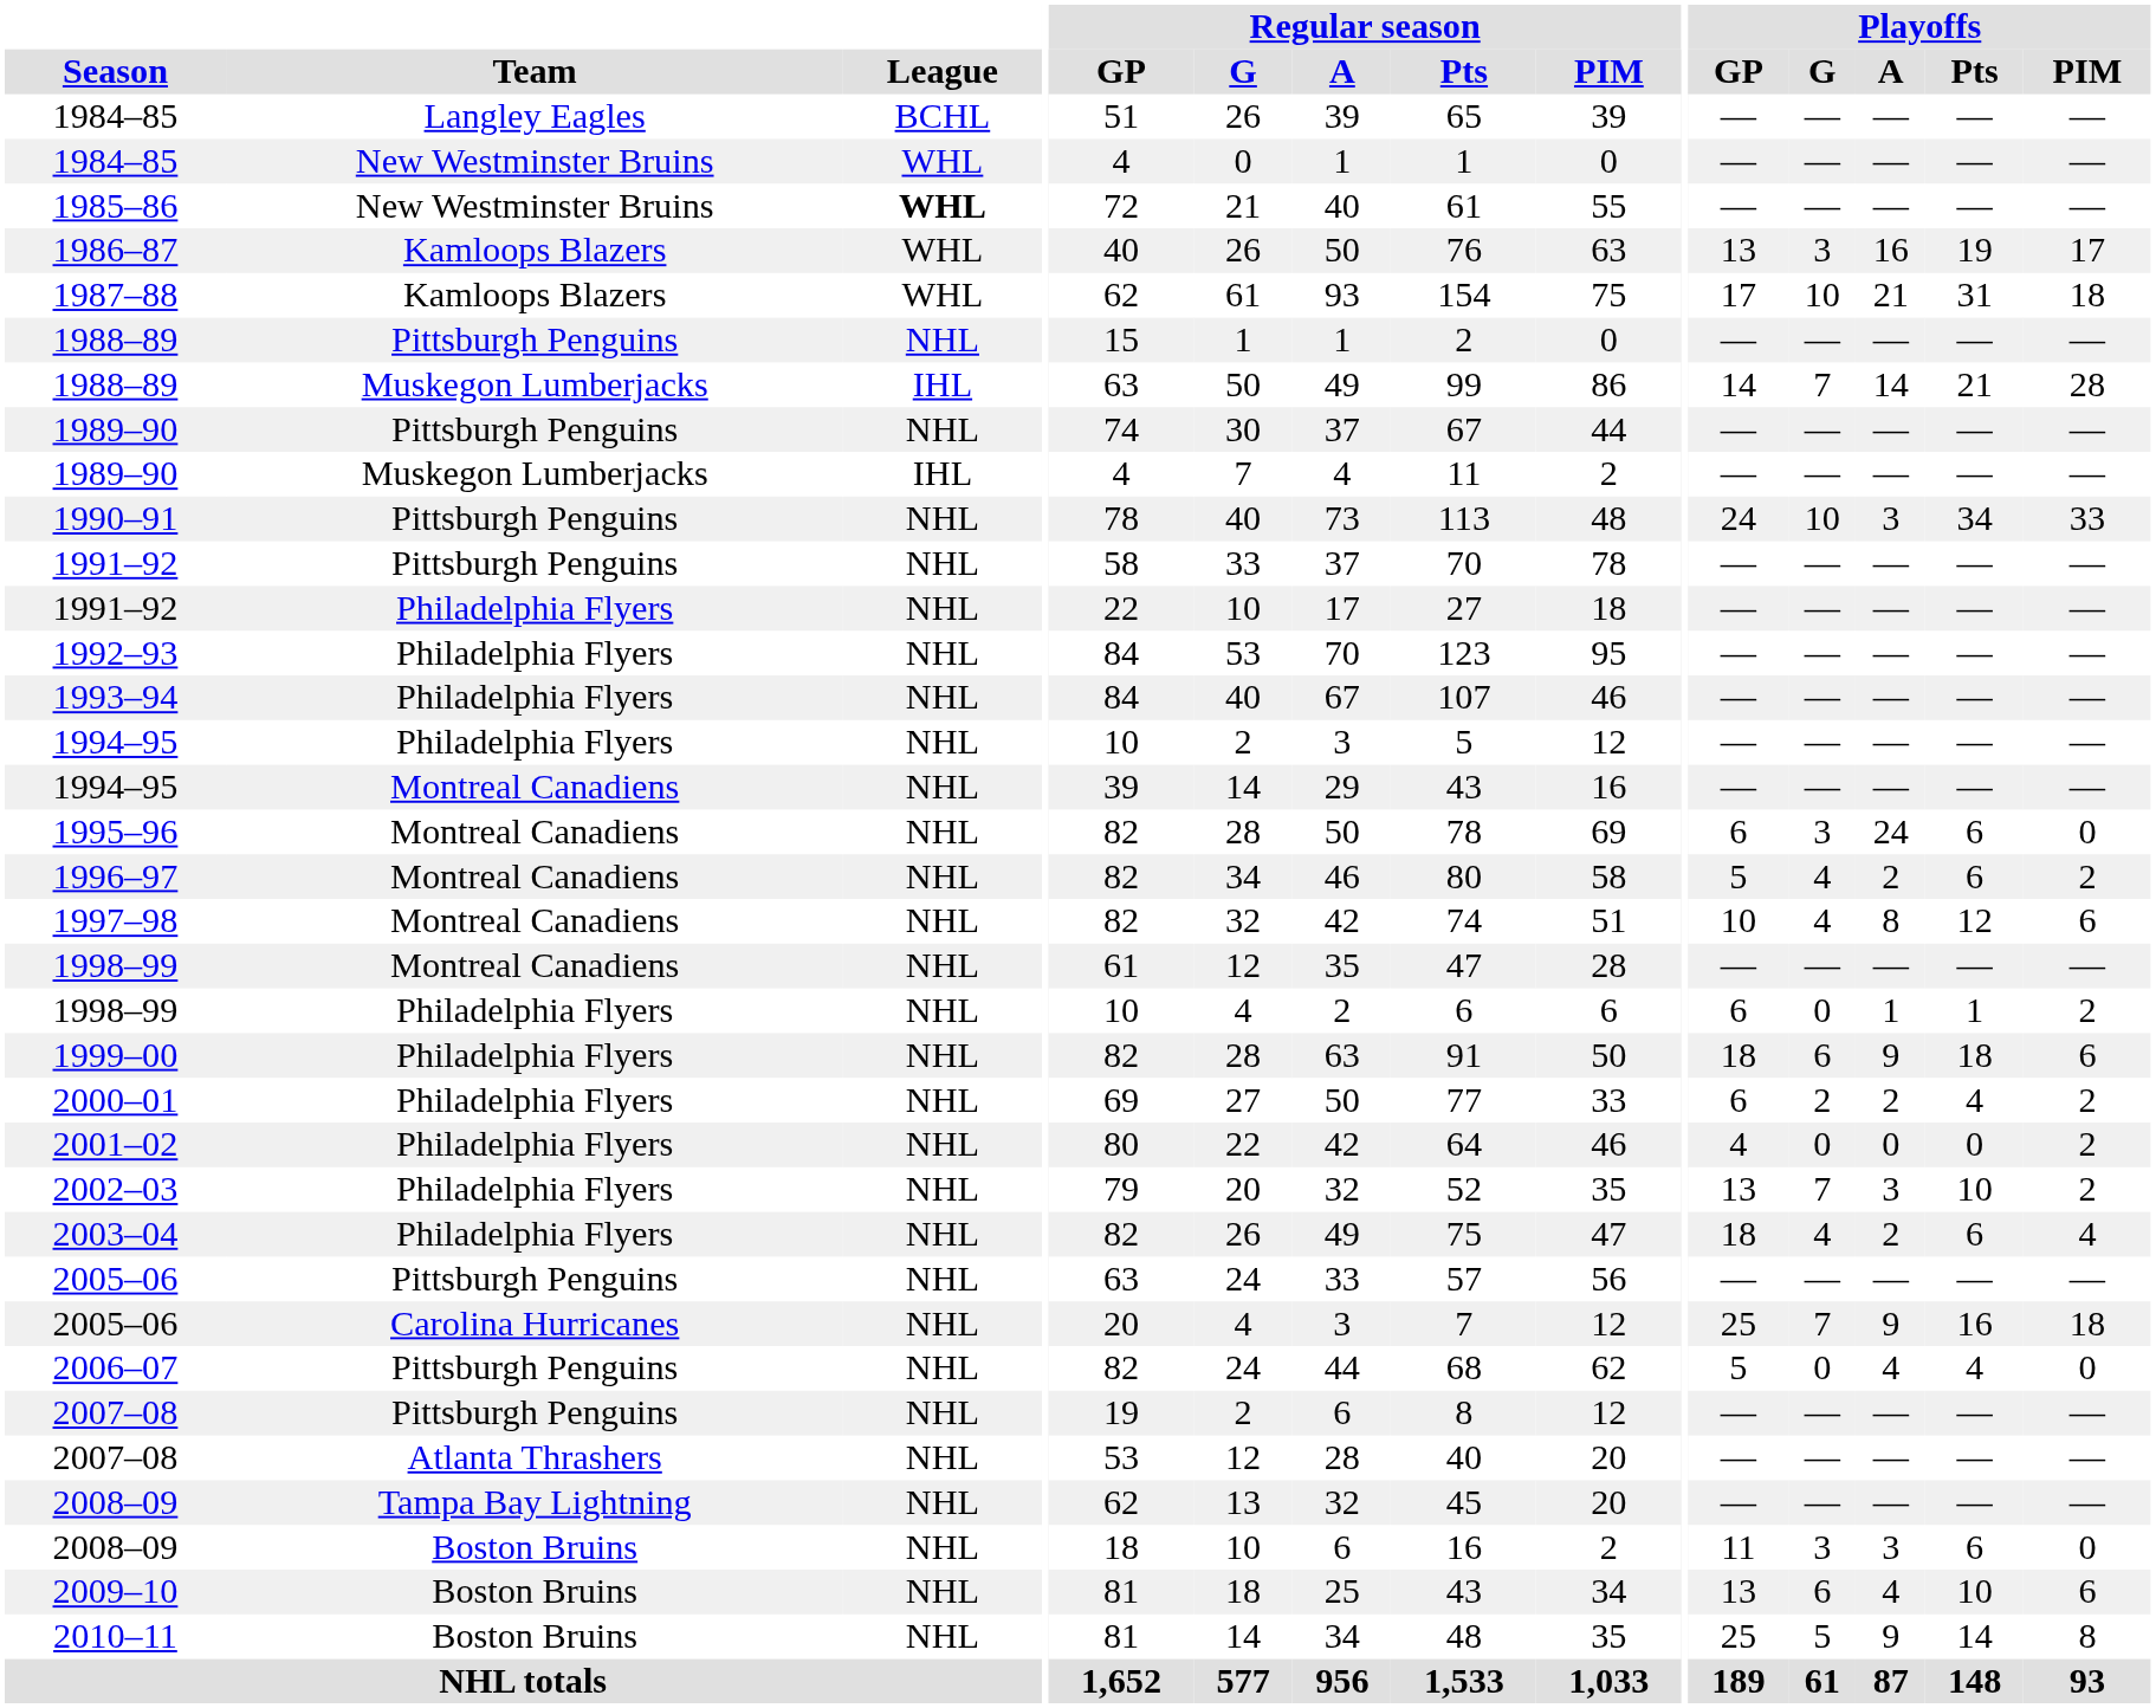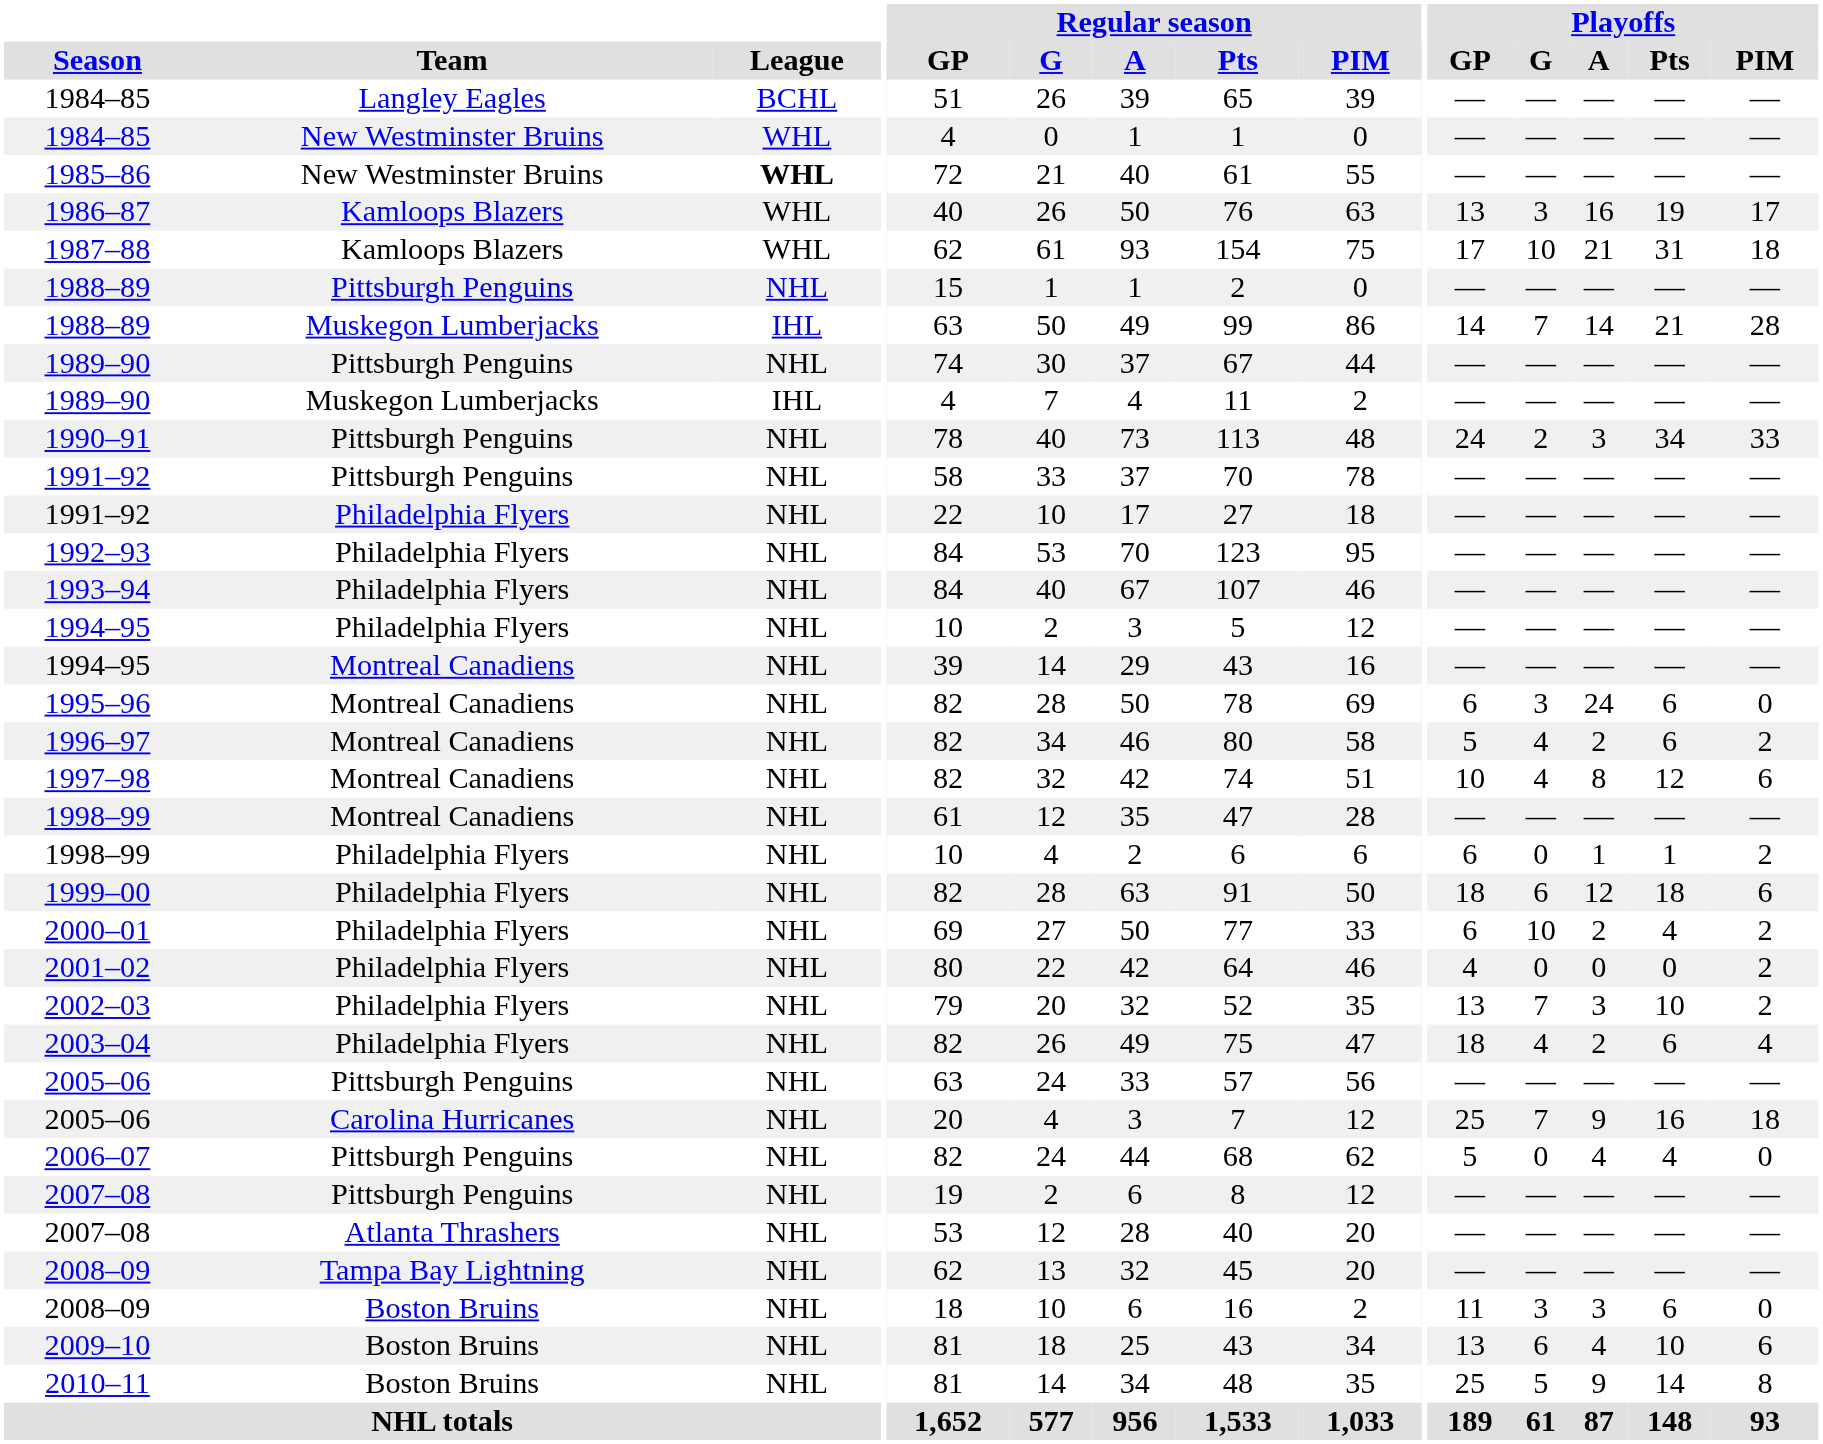 <table border="0" cellpadding="1" cellspacing="0" style="text-align:center; width:60em">
 <tr bgcolor="#e0e0e0">
 <th colspan="3" bgcolor="#ffffff"></th>
 <th rowspan="100" bgcolor="#ffffff"></th>
 <th colspan="5"><a href='#'>Regular season</a></th>
 <th rowspan="100" bgcolor="#ffffff"></th>
 <th colspan="5"><a href='#'>Playoffs</a></th>
 </tr>
 <tr bgcolor="#e0e0e0">
 <th><a href='#'>Season</a></th>
 <th>Team</th>
 <th>League</th>
 <th>GP</th>
 <th><a href='#'>G</a></th>
 <th><a href='#'>A</a></th>
 <th><a href='#'>Pts</a></th>
 <th><a href='#'>PIM</a></th>
 <th>GP</th>
 <th>G</th>
 <th>A</th>
 <th>Pts</th>
 <th>PIM</th>
 </tr>
 <tr>
 <td>1984–85</td>
 <td><a href='#'>Langley Eagles</a></td>
 <td><a href='#'>BCHL</a></td>
 <td>51</td>
 <td>26</td>
 <td>39</td>
 <td>65</td>
 <td>39</td>
 <td>—</td>
 <td>—</td>
 <td>—</td>
 <td>—</td>
 <td>—</td>
 </tr>
 <tr bgcolor="#f0f0f0">
 <td><a href='#'>1984–85</a></td>
 <td><a href='#'>New Westminster Bruins</a></td>
 <td><a href='#'>WHL</a></td>
 <td>4</td>
 <td>0</td>
 <td>1</td>
 <td>1</td>
 <td>0</td>
 <td>—</td>
 <td>—</td>
 <td>—</td>
 <td>—</td>
 <td>—</td>
 </tr>
 <tr>
 <td><a href='#'>1985–86</a></td>
 <td>New Westminster Bruins</td>
 <td><strong>WHL</strong></td>
 <td>72</td>
 <td>21</td>
 <td>40</td>
 <td>61</td>
 <td>55</td>
 <td>—</td>
 <td>—</td>
 <td>—</td>
 <td>—</td>
 <td>—</td>
 </tr>
 <tr bgcolor="#f0f0f0">
 <td><a href='#'>1986–87</a></td>
 <td><a href='#'>Kamloops Blazers</a></td>
 <td>WHL</td>
 <td>40</td>
 <td>26</td>
 <td>50</td>
 <td>76</td>
 <td>63</td>
 <td>13</td>
 <td>3</td>
 <td>16</td>
 <td>19</td>
 <td>17</td>
 </tr>
 <tr>
 <td><a href='#'>1987–88</a></td>
 <td>Kamloops Blazers</td>
 <td>WHL</td>
 <td>62</td>
 <td>61</td>
 <td>93</td>
 <td>154</td>
 <td>75</td>
 <td>17</td>
 <td>10</td>
 <td>21</td>
 <td>31</td>
 <td>18</td>
 </tr>
 <tr bgcolor="#f0f0f0">
 <td><a href='#'>1988–89</a></td>
 <td><a href='#'>Pittsburgh Penguins</a></td>
 <td><a href='#'>NHL</a></td>
 <td>15</td>
 <td>1</td>
 <td>1</td>
 <td>2</td>
 <td>0</td>
 <td>—</td>
 <td>—</td>
 <td>—</td>
 <td>—</td>
 <td>—</td>
 </tr>
 <tr>
 <td><a href='#'>1988–89</a></td>
 <td><a href='#'>Muskegon Lumberjacks</a></td>
 <td><a href='#'>IHL</a></td>
 <td>63</td>
 <td>50</td>
 <td>49</td>
 <td>99</td>
 <td>86</td>
 <td>14</td>
 <td>7</td>
 <td>14</td>
 <td>21</td>
 <td>28</td>
 </tr>
 <tr bgcolor="#f0f0f0">
 <td><a href='#'>1989–90</a></td>
 <td>Pittsburgh Penguins</td>
 <td>NHL</td>
 <td>74</td>
 <td>30</td>
 <td>37</td>
 <td>67</td>
 <td>44</td>
 <td>—</td>
 <td>—</td>
 <td>—</td>
 <td>—</td>
 <td>—</td>
 </tr>
 <tr>
 <td><a href='#'>1989–90</a></td>
 <td>Muskegon Lumberjacks</td>
 <td>IHL</td>
 <td>4</td>
 <td>7</td>
 <td>4</td>
 <td>11</td>
 <td>2</td>
 <td>—</td>
 <td>—</td>
 <td>—</td>
 <td>—</td>
 <td>—</td>
 </tr>
 <tr bgcolor="#f0f0f0">
 <td><a href='#'>1990–91</a></td>
 <td>Pittsburgh Penguins</td>
 <td>NHL</td>
 <td>78</td>
 <td>40</td>
 <td>73</td>
 <td>113</td>
 <td>48</td>
 <td>24</td>
-<td>10</td>
+<td>2</td>
 <td>3</td>
 <td>34</td>
 <td>33</td>
 </tr>
 <tr>
 <td><a href='#'>1991–92</a></td>
 <td>Pittsburgh Penguins</td>
 <td>NHL</td>
 <td>58</td>
 <td>33</td>
 <td>37</td>
 <td>70</td>
 <td>78</td>
 <td>—</td>
 <td>—</td>
 <td>—</td>
 <td>—</td>
 <td>—</td>
 </tr>
 <tr bgcolor="#f0f0f0">
 <td>1991–92</td>
 <td><a href='#'>Philadelphia Flyers</a></td>
 <td>NHL</td>
 <td>22</td>
 <td>10</td>
 <td>17</td>
 <td>27</td>
 <td>18</td>
 <td>—</td>
 <td>—</td>
 <td>—</td>
 <td>—</td>
 <td>—</td>
 </tr>
 <tr>
 <td><a href='#'>1992–93</a></td>
 <td>Philadelphia Flyers</td>
 <td>NHL</td>
 <td>84</td>
 <td>53</td>
 <td>70</td>
 <td>123</td>
 <td>95</td>
 <td>—</td>
 <td>—</td>
 <td>—</td>
 <td>—</td>
 <td>—</td>
 </tr>
 <tr bgcolor="#f0f0f0">
 <td><a href='#'>1993–94</a></td>
 <td>Philadelphia Flyers</td>
 <td>NHL</td>
 <td>84</td>
 <td>40</td>
 <td>67</td>
 <td>107</td>
 <td>46</td>
 <td>—</td>
 <td>—</td>
 <td>—</td>
 <td>—</td>
 <td>—</td>
 </tr>
 <tr>
 <td><a href='#'>1994–95</a></td>
 <td>Philadelphia Flyers</td>
 <td>NHL</td>
 <td>10</td>
 <td>2</td>
 <td>3</td>
 <td>5</td>
 <td>12</td>
 <td>—</td>
 <td>—</td>
 <td>—</td>
 <td>—</td>
 <td>—</td>
 </tr>
 <tr bgcolor="#f0f0f0">
 <td>1994–95</td>
 <td><a href='#'>Montreal Canadiens</a></td>
 <td>NHL</td>
 <td>39</td>
 <td>14</td>
 <td>29</td>
 <td>43</td>
 <td>16</td>
 <td>—</td>
 <td>—</td>
 <td>—</td>
 <td>—</td>
 <td>—</td>
 </tr>
 <tr>
 <td><a href='#'>1995–96</a></td>
 <td>Montreal Canadiens</td>
 <td>NHL</td>
 <td>82</td>
 <td>28</td>
 <td>50</td>
 <td>78</td>
 <td>69</td>
 <td>6</td>
 <td>3</td>
 <td>24</td>
 <td>6</td>
 <td>0</td>
 </tr>
 <tr bgcolor="#f0f0f0">
 <td><a href='#'>1996–97</a></td>
 <td>Montreal Canadiens</td>
 <td>NHL</td>
 <td>82</td>
 <td>34</td>
 <td>46</td>
 <td>80</td>
 <td>58</td>
 <td>5</td>
 <td>4</td>
 <td>2</td>
 <td>6</td>
 <td>2</td>
 </tr>
 <tr>
 <td><a href='#'>1997–98</a></td>
 <td>Montreal Canadiens</td>
 <td>NHL</td>
 <td>82</td>
 <td>32</td>
 <td>42</td>
 <td>74</td>
 <td>51</td>
 <td>10</td>
 <td>4</td>
 <td>8</td>
 <td>12</td>
 <td>6</td>
 </tr>
 <tr bgcolor="#f0f0f0">
 <td><a href='#'>1998–99</a></td>
 <td>Montreal Canadiens</td>
 <td>NHL</td>
 <td>61</td>
 <td>12</td>
 <td>35</td>
 <td>47</td>
 <td>28</td>
 <td>—</td>
 <td>—</td>
 <td>—</td>
 <td>—</td>
 <td>—</td>
 </tr>
 <tr>
 <td>1998–99</td>
 <td>Philadelphia Flyers</td>
 <td>NHL</td>
 <td>10</td>
 <td>4</td>
 <td>2</td>
 <td>6</td>
 <td>6</td>
 <td>6</td>
 <td>0</td>
 <td>1</td>
 <td>1</td>
 <td>2</td>
 </tr>
 <tr bgcolor="#f0f0f0">
 <td><a href='#'>1999–00</a></td>
 <td>Philadelphia Flyers</td>
 <td>NHL</td>
 <td>82</td>
 <td>28</td>
 <td>63</td>
 <td>91</td>
 <td>50</td>
 <td>18</td>
 <td>6</td>
-<td>9</td>
+<td>12</td>
 <td>18</td>
 <td>6</td>
 </tr>
 <tr>
 <td><a href='#'>2000–01</a></td>
 <td>Philadelphia Flyers</td>
 <td>NHL</td>
 <td>69</td>
 <td>27</td>
 <td>50</td>
 <td>77</td>
 <td>33</td>
 <td>6</td>
-<td>2</td>
+<td>10</td>
 <td>2</td>
 <td>4</td>
 <td>2</td>
 </tr>
 <tr bgcolor="#f0f0f0">
 <td><a href='#'>2001–02</a></td>
 <td>Philadelphia Flyers</td>
 <td>NHL</td>
 <td>80</td>
 <td>22</td>
 <td>42</td>
 <td>64</td>
 <td>46</td>
 <td>4</td>
 <td>0</td>
 <td>0</td>
 <td>0</td>
 <td>2</td>
 </tr>
 <tr>
 <td><a href='#'>2002–03</a></td>
 <td>Philadelphia Flyers</td>
 <td>NHL</td>
 <td>79</td>
 <td>20</td>
 <td>32</td>
 <td>52</td>
 <td>35</td>
 <td>13</td>
 <td>7</td>
 <td>3</td>
 <td>10</td>
 <td>2</td>
 </tr>
 <tr bgcolor="#f0f0f0">
 <td><a href='#'>2003–04</a></td>
 <td>Philadelphia Flyers</td>
 <td>NHL</td>
 <td>82</td>
 <td>26</td>
 <td>49</td>
 <td>75</td>
 <td>47</td>
 <td>18</td>
 <td>4</td>
 <td>2</td>
 <td>6</td>
 <td>4</td>
 </tr>
 <tr>
 <td><a href='#'>2005–06</a></td>
 <td>Pittsburgh Penguins</td>
 <td>NHL</td>
 <td>63</td>
 <td>24</td>
 <td>33</td>
 <td>57</td>
 <td>56</td>
 <td>—</td>
 <td>—</td>
 <td>—</td>
 <td>—</td>
 <td>—</td>
 </tr>
 <tr bgcolor="#f0f0f0">
 <td>2005–06</td>
 <td><a href='#'>Carolina Hurricanes</a></td>
 <td>NHL</td>
 <td>20</td>
 <td>4</td>
 <td>3</td>
 <td>7</td>
 <td>12</td>
 <td>25</td>
 <td>7</td>
 <td>9</td>
 <td>16</td>
 <td>18</td>
 </tr>
 <tr>
 <td><a href='#'>2006–07</a></td>
 <td>Pittsburgh Penguins</td>
 <td>NHL</td>
 <td>82</td>
 <td>24</td>
 <td>44</td>
 <td>68</td>
 <td>62</td>
 <td>5</td>
 <td>0</td>
 <td>4</td>
 <td>4</td>
 <td>0</td>
 </tr>
 <tr bgcolor="#f0f0f0">
 <td><a href='#'>2007–08</a></td>
 <td>Pittsburgh Penguins</td>
 <td>NHL</td>
 <td>19</td>
 <td>2</td>
 <td>6</td>
 <td>8</td>
 <td>12</td>
 <td>—</td>
 <td>—</td>
 <td>—</td>
 <td>—</td>
 <td>—</td>
 </tr>
 <tr>
 <td>2007–08</td>
 <td><a href='#'>Atlanta Thrashers</a></td>
 <td>NHL</td>
 <td>53</td>
 <td>12</td>
 <td>28</td>
 <td>40</td>
 <td>20</td>
 <td>—</td>
 <td>—</td>
 <td>—</td>
 <td>—</td>
 <td>—</td>
 </tr>
 <tr bgcolor="#f0f0f0">
 <td><a href='#'>2008–09</a></td>
 <td><a href='#'>Tampa Bay Lightning</a></td>
 <td>NHL</td>
 <td>62</td>
 <td>13</td>
 <td>32</td>
 <td>45</td>
 <td>20</td>
 <td>—</td>
 <td>—</td>
 <td>—</td>
 <td>—</td>
 <td>—</td>
 </tr>
 <tr>
 <td>2008–09</td>
 <td><a href='#'>Boston Bruins</a></td>
 <td>NHL</td>
 <td>18</td>
 <td>10</td>
 <td>6</td>
 <td>16</td>
 <td>2</td>
 <td>11</td>
 <td>3</td>
 <td>3</td>
 <td>6</td>
 <td>0</td>
 </tr>
 <tr bgcolor="#f0f0f0">
 <td><a href='#'>2009–10</a></td>
 <td>Boston Bruins</td>
 <td>NHL</td>
 <td>81</td>
 <td>18</td>
 <td>25</td>
 <td>43</td>
 <td>34</td>
 <td>13</td>
 <td>6</td>
 <td>4</td>
 <td>10</td>
 <td>6</td>
 </tr>
 <tr>
 <td><a href='#'>2010–11</a></td>
 <td>Boston Bruins</td>
 <td>NHL</td>
 <td>81</td>
 <td>14</td>
 <td>34</td>
 <td>48</td>
 <td>35</td>
 <td>25</td>
 <td>5</td>
 <td>9</td>
 <td>14</td>
 <td>8</td>
 </tr>
 <tr bgcolor="#e0e0e0">
 <th colspan="3">NHL totals</th>
 <th>1,652</th>
 <th>577</th>
 <th>956</th>
 <th>1,533</th>
 <th>1,033</th>
 <th>189</th>
 <th>61</th>
 <th>87</th>
 <th>148</th>
 <th>93</th>
 </tr>
 </table>
